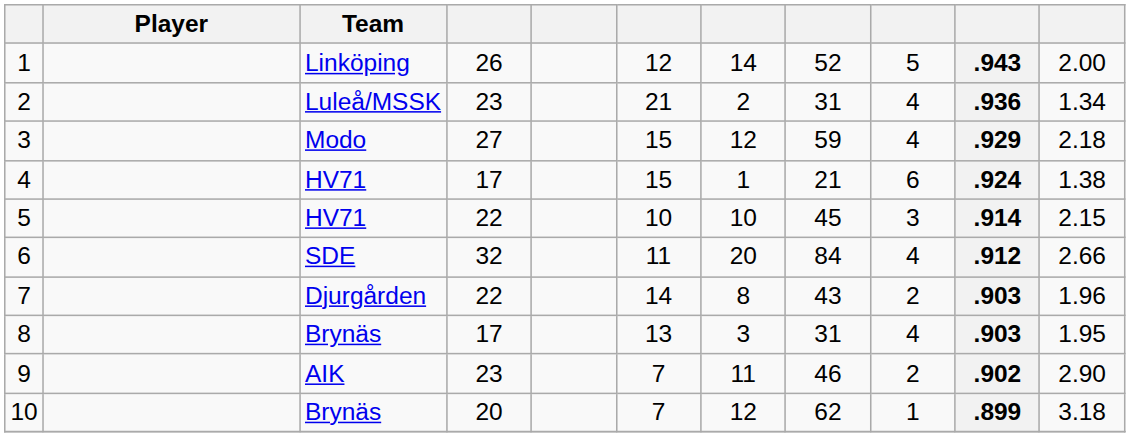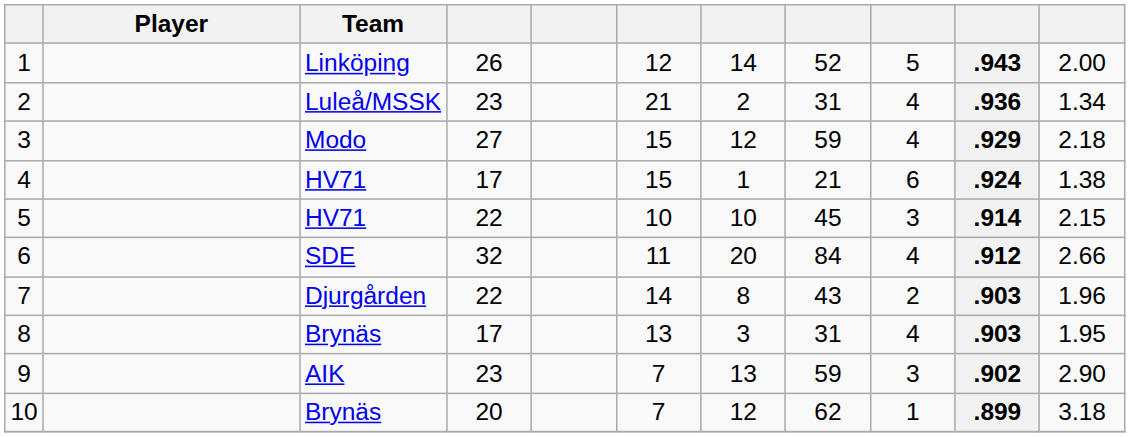 <table class="wikitable sortable" style="text-align: center">
 <tr>
 <th></th>
 <th style="width: 10em;">Player</th>
 <th>Team</th>
 <th style="width: 3em;"></th>
 <th style="width: 3em;"></th>
 <th style="width: 3em;"></th>
 <th style="width: 3em;"></th>
 <th style="width: 3em;"></th>
 <th style="width: 3em;"></th>
 <th style="width: 3em;"></th>
 <th style="width: 3em;"></th>
 </tr>
 <tr>
 <td>1</td>
 <td style="text-align:left;"></td>
 <td style="text-align:left;"><a href='#'>Linköping</a></td>
 <td>26</td>
 <td></td>
 <td>12</td>
 <td>14</td>
 <td>52</td>
 <td>5</td>
 <th>.943</th>
 <td>2.00</td>
 </tr>
 <tr>
 <td>2</td>
 <td style="text-align:left;"></td>
 <td style="text-align:left;"><a href='#'>Luleå/MSSK</a></td>
 <td>23</td>
 <td></td>
 <td>21</td>
 <td>2</td>
 <td>31</td>
 <td>4</td>
 <th>.936</th>
 <td>1.34</td>
 </tr>
 <tr>
 <td>3</td>
 <td style="text-align:left;"></td>
 <td style="text-align:left;"><a href='#'>Modo</a></td>
 <td>27</td>
 <td></td>
 <td>15</td>
 <td>12</td>
 <td>59</td>
 <td>4</td>
 <th>.929</th>
 <td>2.18</td>
 </tr>
 <tr>
 <td>4</td>
 <td style="text-align:left;"></td>
 <td style="text-align:left;"><a href='#'>HV71</a></td>
 <td>17</td>
 <td></td>
 <td>15</td>
 <td>1</td>
 <td>21</td>
 <td>6</td>
 <th>.924</th>
 <td>1.38</td>
 </tr>
 <tr>
 <td>5</td>
 <td style="text-align:left;"></td>
 <td style="text-align:left;"><a href='#'>HV71</a></td>
 <td>22</td>
 <td></td>
 <td>10</td>
 <td>10</td>
 <td>45</td>
 <td>3</td>
 <th>.914</th>
 <td>2.15</td>
 </tr>
 <tr>
 <td>6</td>
 <td style="text-align:left;"></td>
 <td style="text-align:left;"><a href='#'>SDE</a></td>
 <td>32</td>
 <td></td>
 <td>11</td>
 <td>20</td>
 <td>84</td>
 <td>4</td>
 <th>.912</th>
 <td>2.66</td>
 </tr>
 <tr>
 <td>7</td>
 <td style="text-align:left;"></td>
 <td style="text-align:left;"><a href='#'>Djurgården</a></td>
 <td>22</td>
 <td></td>
 <td>14</td>
 <td>8</td>
 <td>43</td>
 <td>2</td>
 <th>.903</th>
 <td>1.96</td>
 </tr>
 <tr>
 <td>8</td>
 <td style="text-align:left;"></td>
 <td style="text-align:left;"><a href='#'>Brynäs</a></td>
 <td>17</td>
 <td></td>
 <td>13</td>
 <td>3</td>
 <td>31</td>
 <td>4</td>
 <th>.903</th>
 <td>1.95</td>
 </tr>
 <tr>
 <td>9</td>
 <td style="text-align:left;"></td>
 <td style="text-align:left;"><a href='#'>AIK</a></td>
 <td>23</td>
 <td></td>
 <td>7</td>
-<td>11</td>
-<td>46</td>
-<td>2</td>
+<td>13</td>
+<td>59</td>
+<td>3</td>
 <th>.902</th>
 <td>2.90</td>
 </tr>
 <tr>
 <td>10</td>
 <td style="text-align:left;"></td>
 <td style="text-align:left;"><a href='#'>Brynäs</a></td>
 <td>20</td>
 <td></td>
 <td>7</td>
 <td>12</td>
 <td>62</td>
 <td>1</td>
 <th>.899</th>
 <td>3.18</td>
 </tr>
 <tr>
 </tr>
 </table>
